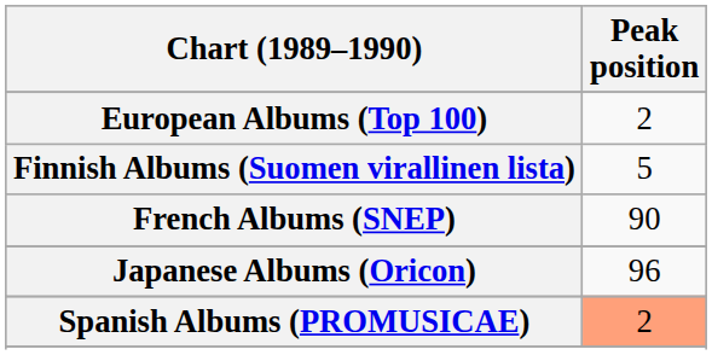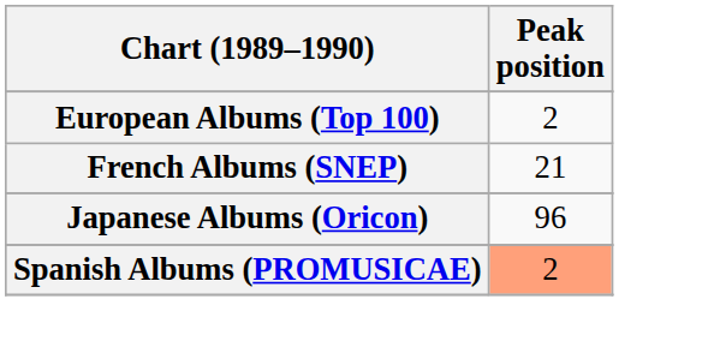 <table class="wikitable sortable plainrowheaders" style="text-align:center">
 <tr>
 <th scope="col">Chart (1989–1990)</th>
 <th scope="col">Peak<br>position</th>
 </tr>
 <tr>
 </tr>
 <tr>
 </tr>
 <tr>
 </tr>
 <tr>
 </tr>
 <tr>
 <th scope="row">European Albums (<a href='#'>Top 100</a>)</th>
 <td>2</td>
 </tr>
 <tr>
-<th scope="row">Finnish Albums (<a href='#'>Suomen virallinen lista</a>)</th>
-<td>5</td>
-</tr>
-<tr>
 <th scope="row">French Albums (<a href='#'>SNEP</a>)</th>
-<td>90</td>
+<td>21</td>
 </tr>
 <tr>
 </tr>
 <tr>
 <th scope="row">Japanese Albums (<a href='#'>Oricon</a>)</th>
 <td>96</td>
 </tr>
 <tr>
 </tr>
 <tr>
 </tr>
 <tr>
 <th scope="row">Spanish Albums (<a href='#'>PROMUSICAE</a>)</th>
 <td style="background: lightsalmon;">2</td>
 </tr>
 <tr>
 </tr>
 <tr>
 </tr>
 <tr>
 </tr>
 <tr>
 </tr>
 <tr>
 </tr>
 </table>
